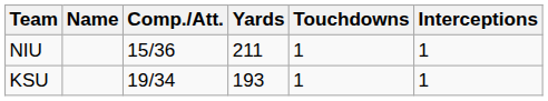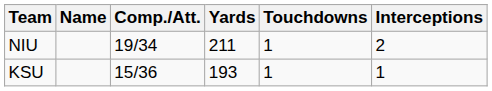 <table class="wikitable sortable">
 <tr>
 <th>Team</th>
 <th>Name</th>
 <th>Comp./Att.</th>
 <th>Yards</th>
 <th>Touchdowns</th>
 <th>Interceptions</th>
 </tr>
 <tr>
 <td>NIU</td>
 <td></td>
-<td>15/36</td>
+<td>19/34</td>
 <td>211</td>
 <td>1</td>
-<td>1</td>
+<td>2</td>
 </tr>
 <tr>
 <td>KSU</td>
 <td></td>
-<td>19/34</td>
+<td>15/36</td>
 <td>193</td>
 <td>1</td>
 <td>1</td>
 </tr>
 </table>
